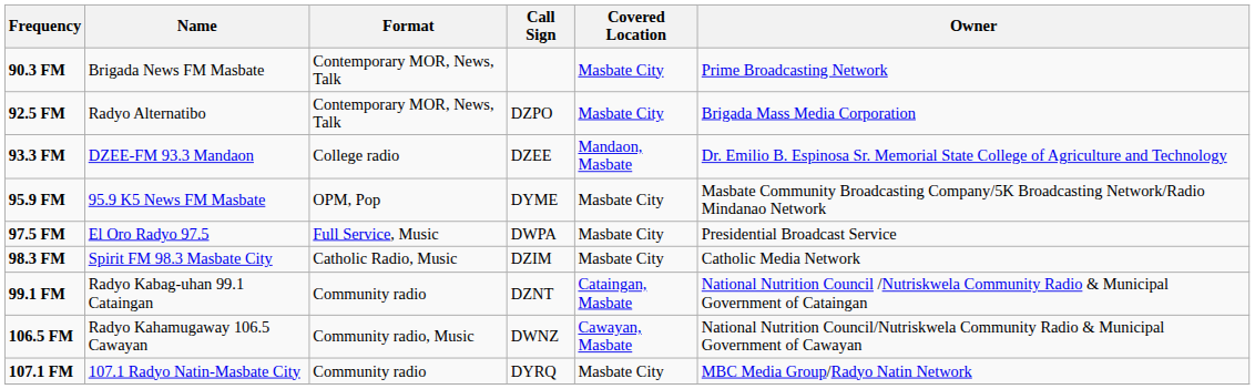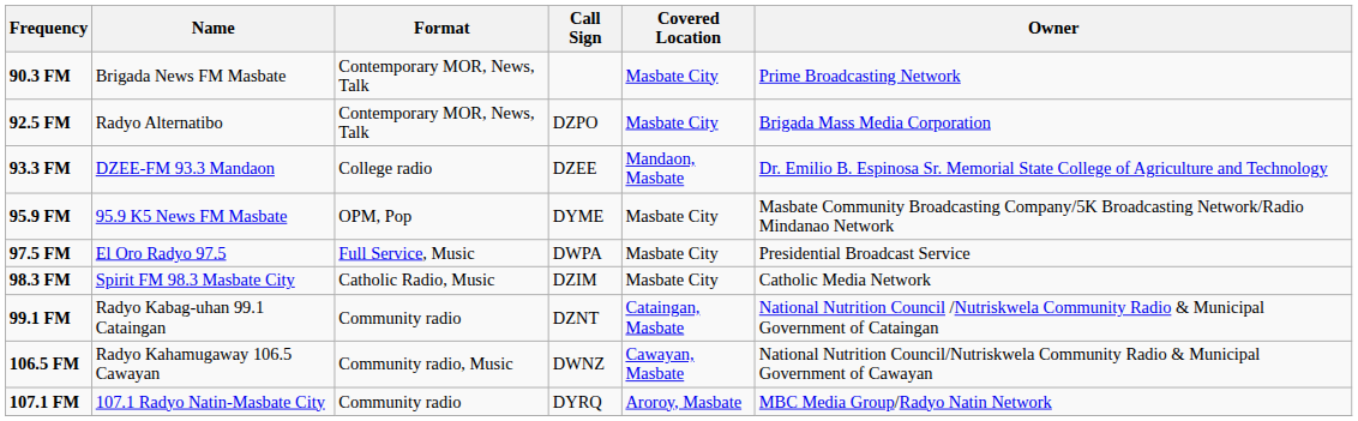 <table class="wikitable">
 <tr>
 <th>Frequency</th>
 <th>Name</th>
 <th>Format</th>
 <th>Call Sign</th>
 <th>Covered Location</th>
 <th>Owner</th>
 </tr>
 <tr>
 <td><strong>90.3 FM</strong></td>
 <td>Brigada News FM Masbate</td>
 <td>Contemporary MOR, News, Talk</td>
 <td></td>
 <td><a href='#'>Masbate City</a></td>
 <td><a href='#'>Prime Broadcasting Network</a></td>
 </tr>
 <tr>
 <td><strong>92.5 FM</strong></td>
 <td>Radyo Alternatibo</td>
 <td>Contemporary MOR, News, Talk</td>
 <td>DZPO</td>
 <td><a href='#'>Masbate City</a></td>
 <td><a href='#'>Brigada Mass Media Corporation</a></td>
 </tr>
 <tr>
 <td><strong>93.3 FM</strong></td>
 <td><a href='#'>DZEE-FM 93.3 Mandaon</a></td>
 <td>College radio</td>
 <td>DZEE</td>
 <td><a href='#'>Mandaon, Masbate</a></td>
 <td><a href='#'>Dr. Emilio B. Espinosa Sr. Memorial State College of Agriculture and Technology</a></td>
 </tr>
 <tr>
 <td><strong>95.9 FM</strong></td>
 <td><a href='#'>95.9 K5 News FM Masbate</a></td>
 <td>OPM, Pop</td>
 <td>DYME</td>
 <td>Masbate City</td>
 <td>Masbate Community Broadcasting Company/5K Broadcasting Network/Radio Mindanao Network</td>
 </tr>
 <tr>
 <td><strong>97.5 FM</strong></td>
 <td><a href='#'>El Oro Radyo 97.5</a></td>
 <td><a href='#'>Full Service</a>, Music</td>
 <td>DWPA</td>
 <td>Masbate City</td>
 <td>Presidential Broadcast Service</td>
 </tr>
 <tr>
 <td><strong>98.3 FM</strong></td>
 <td><a href='#'>Spirit FM 98.3 Masbate City</a></td>
 <td>Catholic Radio, Music</td>
 <td>DZIM</td>
 <td>Masbate City</td>
 <td>Catholic Media Network</td>
 </tr>
 <tr>
 <td><strong>99.1 FM</strong></td>
 <td>Radyo Kabag-uhan 99.1 Cataingan</td>
 <td>Community radio</td>
 <td>DZNT</td>
 <td><a href='#'>Cataingan, Masbate</a></td>
 <td><a href='#'>National Nutrition Council</a> /<a href='#'>Nutriskwela Community Radio</a> & Municipal Government of Cataingan</td>
 </tr>
 <tr>
 <td><strong>106.5 FM</strong></td>
 <td>Radyo Kahamugaway 106.5 Cawayan</td>
 <td>Community radio, Music</td>
 <td>DWNZ</td>
 <td><a href='#'>Cawayan, Masbate</a></td>
 <td>National Nutrition Council/Nutriskwela Community Radio & Municipal Government of Cawayan</td>
 </tr>
 <tr>
 <td><strong>107.1 FM</strong></td>
 <td><a href='#'>107.1 Radyo Natin-Masbate City</a></td>
 <td>Community radio</td>
 <td>DYRQ</td>
-<td>Masbate City</td>
+<td><a href='#'>Aroroy, Masbate</a></td>
 <td><a href='#'>MBC Media Group</a>/<a href='#'>Radyo Natin Network</a></td>
 </tr>
 <tr>
 </tr>
 </table>
